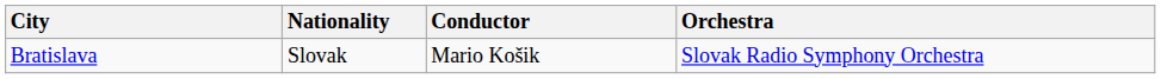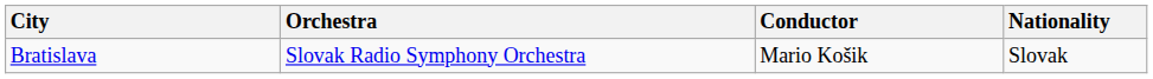 <table class="wikitable">
 <tr>
 <td style="width: 200px; background: #f2f2f2"><strong>City</strong></td>
+<td style="width: 350px; background: #f2f2f2"><strong>Orchestra</strong></td>
+<td style="width: 180px; background: #f2f2f2"><strong>Conductor</strong></td>
 <td style="width: 100px; background: #f2f2f2"><strong>Nationality</strong></td>
-<td style="width: 180px; background: #f2f2f2"><strong>Conductor</strong></td>
-<td style="width: 350px; background: #f2f2f2"><strong>Orchestra</strong></td>
 </tr>
 <tr>
 <td><a href='#'>Bratislava</a></td>
+<td><a href='#'>Slovak Radio Symphony Orchestra</a></td>
+<td>Mario Košik</td>
 <td>Slovak</td>
-<td>Mario Košik</td>
-<td><a href='#'>Slovak Radio Symphony Orchestra</a></td>
 </tr>
 </table>
